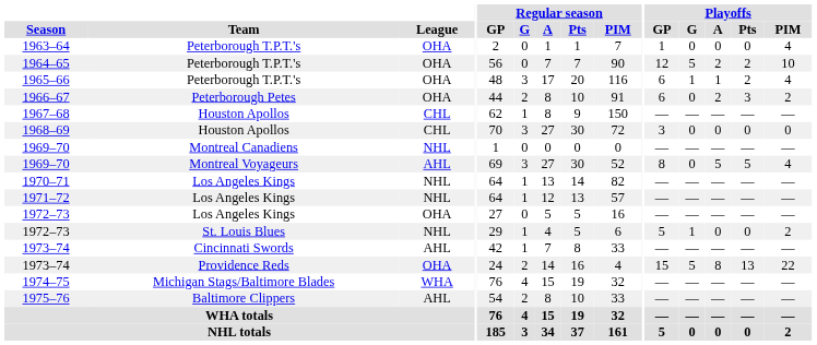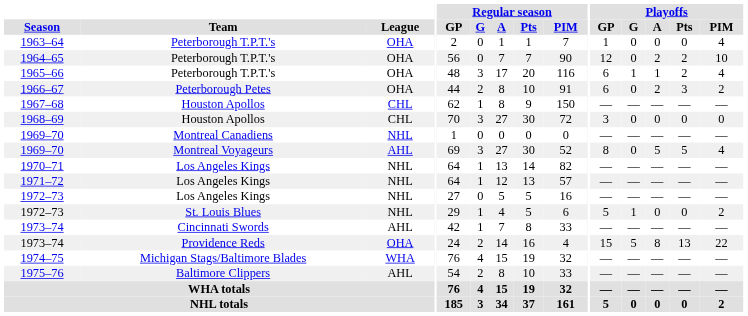 <table border="0" cellpadding="1" cellspacing="0" style="text-align:center; width:60em">
 <tr bgcolor="#e0e0e0">
 <th colspan="3" bgcolor="#ffffff"></th>
 <th rowspan="100" bgcolor="#ffffff"></th>
 <th colspan="5"><a href='#'>Regular season</a></th>
 <th rowspan="100" bgcolor="#ffffff"></th>
 <th colspan="5"><a href='#'>Playoffs</a></th>
 </tr>
 <tr bgcolor="#e0e0e0">
 <th><a href='#'>Season</a></th>
 <th>Team</th>
 <th>League</th>
 <th>GP</th>
 <th><a href='#'>G</a></th>
 <th><a href='#'>A</a></th>
 <th><a href='#'>Pts</a></th>
 <th><a href='#'>PIM</a></th>
 <th>GP</th>
 <th>G</th>
 <th>A</th>
 <th>Pts</th>
 <th>PIM</th>
 </tr>
 <tr>
 <td><a href='#'>1963–64</a></td>
 <td><a href='#'>Peterborough T.P.T.'s</a></td>
 <td><a href='#'>OHA</a></td>
 <td>2</td>
 <td>0</td>
 <td>1</td>
 <td>1</td>
 <td>7</td>
 <td>1</td>
 <td>0</td>
 <td>0</td>
 <td>0</td>
 <td>4</td>
 </tr>
 <tr bgcolor="#f0f0f0">
 <td><a href='#'>1964–65</a></td>
 <td>Peterborough T.P.T.'s</td>
 <td>OHA</td>
 <td>56</td>
 <td>0</td>
 <td>7</td>
 <td>7</td>
 <td>90</td>
 <td>12</td>
-<td>5</td>
+<td>0</td>
 <td>2</td>
 <td>2</td>
 <td>10</td>
 </tr>
 <tr>
 <td><a href='#'>1965–66</a></td>
 <td>Peterborough T.P.T.'s</td>
 <td>OHA</td>
 <td>48</td>
 <td>3</td>
 <td>17</td>
 <td>20</td>
 <td>116</td>
 <td>6</td>
 <td>1</td>
 <td>1</td>
 <td>2</td>
 <td>4</td>
 </tr>
 <tr bgcolor="#f0f0f0">
 <td><a href='#'>1966–67</a></td>
 <td><a href='#'>Peterborough Petes</a></td>
 <td>OHA</td>
 <td>44</td>
 <td>2</td>
 <td>8</td>
 <td>10</td>
 <td>91</td>
 <td>6</td>
 <td>0</td>
 <td>2</td>
 <td>3</td>
 <td>2</td>
 </tr>
 <tr>
 <td><a href='#'>1967–68</a></td>
 <td><a href='#'>Houston Apollos</a></td>
 <td><a href='#'>CHL</a></td>
 <td>62</td>
 <td>1</td>
 <td>8</td>
 <td>9</td>
 <td>150</td>
 <td>—</td>
 <td>—</td>
 <td>—</td>
 <td>—</td>
 <td>—</td>
 </tr>
 <tr bgcolor="#f0f0f0">
 <td><a href='#'>1968–69</a></td>
 <td>Houston Apollos</td>
 <td>CHL</td>
 <td>70</td>
 <td>3</td>
 <td>27</td>
 <td>30</td>
 <td>72</td>
 <td>3</td>
 <td>0</td>
 <td>0</td>
 <td>0</td>
 <td>0</td>
 </tr>
 <tr>
 <td><a href='#'>1969–70</a></td>
 <td><a href='#'>Montreal Canadiens</a></td>
 <td><a href='#'>NHL</a></td>
 <td>1</td>
 <td>0</td>
 <td>0</td>
 <td>0</td>
 <td>0</td>
 <td>—</td>
 <td>—</td>
 <td>—</td>
 <td>—</td>
 <td>—</td>
 </tr>
 <tr bgcolor="#f0f0f0">
 <td><a href='#'>1969–70</a></td>
 <td><a href='#'>Montreal Voyageurs</a></td>
 <td><a href='#'>AHL</a></td>
 <td>69</td>
 <td>3</td>
 <td>27</td>
 <td>30</td>
 <td>52</td>
 <td>8</td>
 <td>0</td>
 <td>5</td>
 <td>5</td>
 <td>4</td>
 </tr>
 <tr>
 <td><a href='#'>1970–71</a></td>
 <td><a href='#'>Los Angeles Kings</a></td>
 <td>NHL</td>
 <td>64</td>
 <td>1</td>
 <td>13</td>
 <td>14</td>
 <td>82</td>
 <td>—</td>
 <td>—</td>
 <td>—</td>
 <td>—</td>
 <td>—</td>
 </tr>
 <tr bgcolor="#f0f0f0">
 <td><a href='#'>1971–72</a></td>
 <td>Los Angeles Kings</td>
 <td>NHL</td>
 <td>64</td>
 <td>1</td>
 <td>12</td>
 <td>13</td>
 <td>57</td>
 <td>—</td>
 <td>—</td>
 <td>—</td>
 <td>—</td>
 <td>—</td>
 </tr>
 <tr>
 <td><a href='#'>1972–73</a></td>
 <td>Los Angeles Kings</td>
-<td>OHA</td>
+<td>NHL</td>
 <td>27</td>
 <td>0</td>
 <td>5</td>
 <td>5</td>
 <td>16</td>
 <td>—</td>
 <td>—</td>
 <td>—</td>
 <td>—</td>
 <td>—</td>
 </tr>
 <tr bgcolor="#f0f0f0">
 <td>1972–73</td>
 <td><a href='#'>St. Louis Blues</a></td>
 <td>NHL</td>
 <td>29</td>
 <td>1</td>
 <td>4</td>
 <td>5</td>
 <td>6</td>
 <td>5</td>
 <td>1</td>
 <td>0</td>
 <td>0</td>
 <td>2</td>
 </tr>
 <tr>
 <td><a href='#'>1973–74</a></td>
 <td><a href='#'>Cincinnati Swords</a></td>
 <td>AHL</td>
 <td>42</td>
 <td>1</td>
 <td>7</td>
 <td>8</td>
 <td>33</td>
 <td>—</td>
 <td>—</td>
 <td>—</td>
 <td>—</td>
 <td>—</td>
 </tr>
 <tr bgcolor="#f0f0f0">
 <td>1973–74</td>
 <td><a href='#'>Providence Reds</a></td>
 <td><a href='#'>OHA</a></td>
 <td>24</td>
 <td>2</td>
 <td>14</td>
 <td>16</td>
 <td>4</td>
 <td>15</td>
 <td>5</td>
 <td>8</td>
 <td>13</td>
 <td>22</td>
 </tr>
 <tr>
 <td><a href='#'>1974–75</a></td>
 <td><a href='#'>Michigan Stags/Baltimore Blades</a></td>
 <td><a href='#'>WHA</a></td>
 <td>76</td>
 <td>4</td>
 <td>15</td>
 <td>19</td>
 <td>32</td>
 <td>—</td>
 <td>—</td>
 <td>—</td>
 <td>—</td>
 <td>—</td>
 </tr>
 <tr bgcolor="#f0f0f0">
 <td><a href='#'>1975–76</a></td>
 <td><a href='#'>Baltimore Clippers</a></td>
 <td>AHL</td>
 <td>54</td>
 <td>2</td>
 <td>8</td>
 <td>10</td>
 <td>33</td>
 <td>—</td>
 <td>—</td>
 <td>—</td>
 <td>—</td>
 <td>—</td>
 </tr>
 <tr bgcolor="#e0e0e0">
 <th colspan="3">WHA totals</th>
 <th>76</th>
 <th>4</th>
 <th>15</th>
 <th>19</th>
 <th>32</th>
 <th>—</th>
 <th>—</th>
 <th>—</th>
 <th>—</th>
 <th>—</th>
 </tr>
 <tr bgcolor="#e0e0e0">
 <th colspan="3">NHL totals</th>
 <th>185</th>
 <th>3</th>
 <th>34</th>
 <th>37</th>
 <th>161</th>
 <th>5</th>
 <th>0</th>
 <th>0</th>
 <th>0</th>
 <th>2</th>
 </tr>
 </table>
